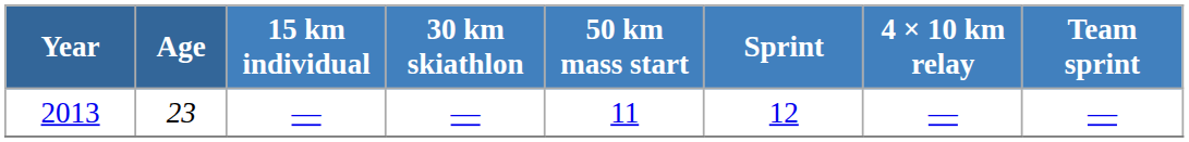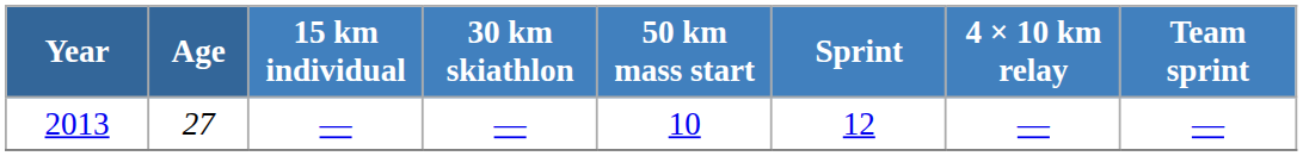 <table class="wikitable" style="font-size:95%; text-align:center; border:grey solid 1px; border-collapse:collapse; background:#ffffff;">
 <tr>
 <th style="background-color:#369; color:white; width:60px;"> Year </th>
 <th style="background-color:#369; color:white; width:40px;"> Age </th>
 <th style="background-color:#4180be; color:white; width:75px;"> 15 km <br> individual </th>
 <th style="background-color:#4180be; color:white; width:75px;"> 30 km <br> skiathlon </th>
 <th style="background-color:#4180be; color:white; width:75px;"> 50 km <br> mass start </th>
 <th style="background-color:#4180be; color:white; width:75px;"> Sprint </th>
 <th style="background-color:#4180be; color:white; width:75px;"> 4 × 10 km <br> relay </th>
 <th style="background-color:#4180be; color:white; width:75px;"> Team <br> sprint </th>
 </tr>
 <tr>
 <td><a href='#'>2013</a></td>
-<td><em>23</em></td>
+<td><em>27</em></td>
 <td><a href='#'>—</a></td>
 <td><a href='#'>—</a></td>
-<td><a href='#'>11</a></td>
+<td><a href='#'>10</a></td>
 <td><a href='#'>12</a></td>
 <td><a href='#'>—</a></td>
 <td><a href='#'>—</a></td>
 </tr>
 <tr>
 </tr>
 </table>
